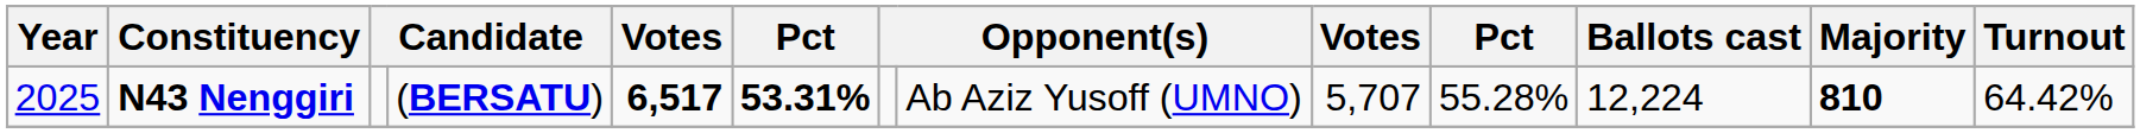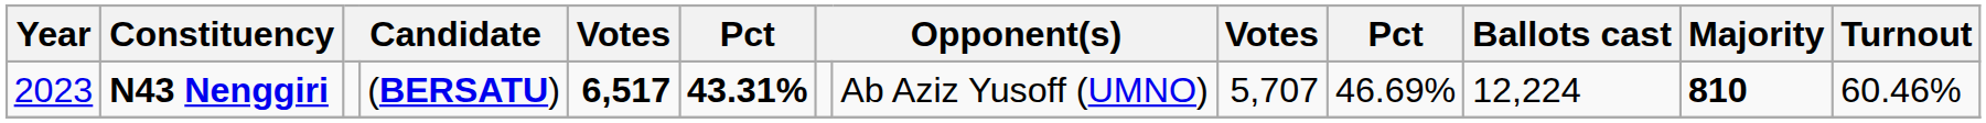 <table class="wikitable" style="margin:0.5em ; font-size:95%">
 <tr>
 <th>Year</th>
 <th>Constituency</th>
 <th colspan=2>Candidate</th>
 <th>Votes</th>
 <th>Pct</th>
 <th colspan=2>Opponent(s)</th>
 <th>Votes</th>
 <th>Pct</th>
 <th>Ballots cast</th>
 <th>Majority</th>
 <th>Turnout</th>
 </tr>
 <tr>
-<td><a href='#'>2025</a></td>
+<td><a href='#'>2023</a></td>
 <td><strong>N43 <a href='#'>Nenggiri</a></strong></td>
 <td></td>
 <td> (<a href='#'><strong>BERSATU</strong></a>)</td>
 <td align="right"><strong>6,517</strong></td>
-<td><strong>53.31%</strong></td>
+<td><strong>43.31%</strong></td>
 <td></td>
 <td>Ab Aziz Yusoff (<a href='#'>UMNO</a>)</td>
 <td align="right">5,707</td>
-<td>55.28%</td>
+<td>46.69%</td>
 <td>12,224</td>
 <td><strong>810</strong></td>
-<td>64.42%</td>
+<td>60.46%</td>
 </tr>
 <tr>
 </tr>
 </table>
